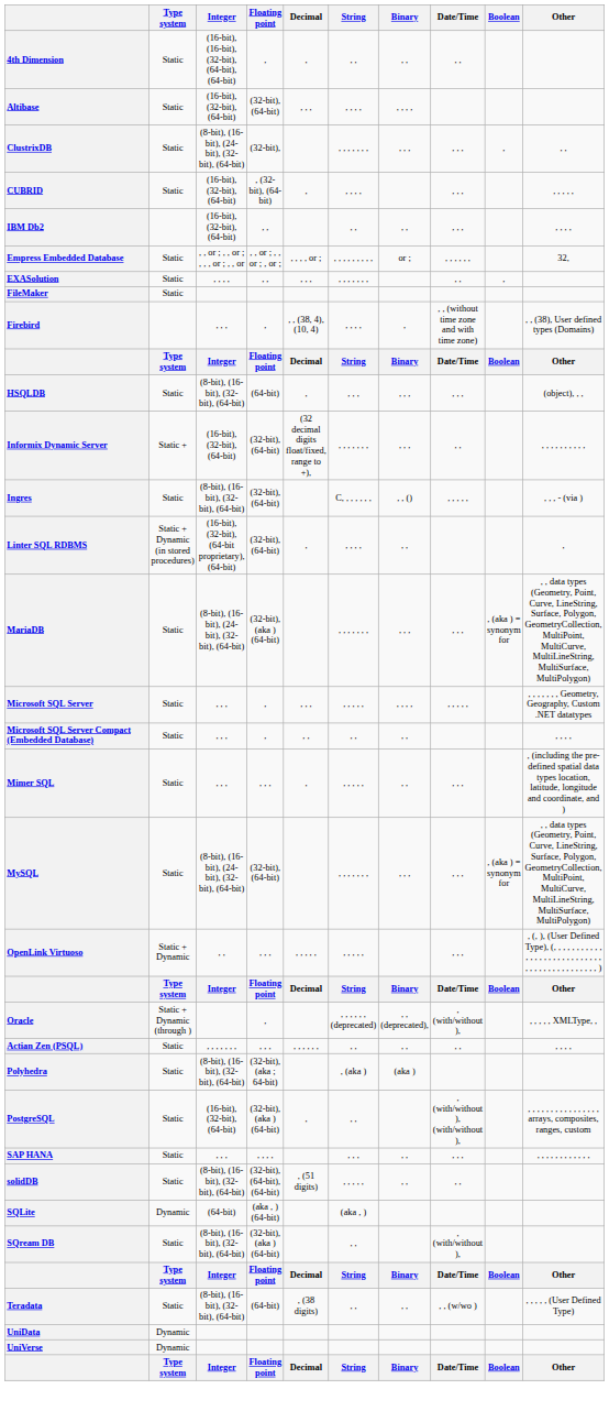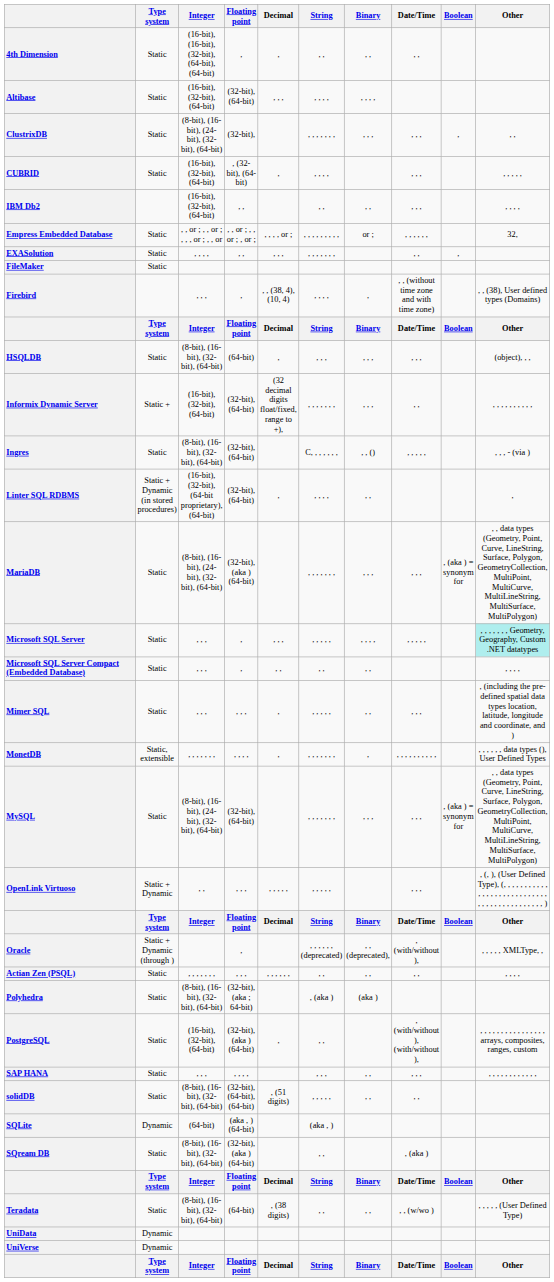 <table style="text-align: center; width: 95%; font-size: 80%;" class="wikitable sortable">
 <tr>
 <th style="width:16em"></th>
 <th><a href='#'>Type system</a></th>
 <th><a href='#'>Integer</a></th>
 <th><a href='#'>Floating point</a></th>
 <th>Decimal</th>
 <th><a href='#'>String</a></th>
 <th><a href='#'>Binary</a></th>
 <th>Date/Time</th>
 <th><a href='#'>Boolean</a></th>
 <th>Other</th>
 </tr>
 <tr>
 <th style="text-align:left"><a href='#'>4th Dimension</a></th>
 <td>Static</td>
 <td> (16-bit),  (16-bit),  (32-bit),  (64-bit),  (64-bit)</td>
 <td>, </td>
 <td>, </td>
 <td>, , </td>
 <td>,  , </td>
 <td>, , </td>
 <td></td>
 <td></td>
 </tr>
 <tr>
 <th style="text-align:left"><a href='#'>Altibase</a></th>
 <td>Static</td>
 <td> (16-bit),  (32-bit),  (64-bit)</td>
 <td> (32-bit),  (64-bit)</td>
 <td>, , , </td>
 <td>, , , , </td>
 <td>, , , , </td>
 <td></td>
 <td></td>
 <td></td>
 </tr>
 <tr>
 <th style="text-align:left"><a href='#'>ClustrixDB</a></th>
 <td>Static</td>
 <td> (8-bit),  (16-bit),   (24-bit),  (32-bit),  (64-bit)</td>
 <td> (32-bit), </td>
 <td></td>
 <td>, , , , , , , </td>
 <td>, , , </td>
 <td>, , , </td>
 <td>, </td>
 <td>, ,</td>
 </tr>
 <tr>
 <th style="text-align:left"><a href='#'>CUBRID</a></th>
 <td>Static</td>
 <td> (16-bit),  (32-bit),  (64-bit)</td>
 <td>, (32-bit), (64-bit)</td>
 <td>, </td>
 <td>, , , , </td>
 <td></td>
 <td>, , , </td>
 <td></td>
 <td>,  , , , , </td>
 </tr>
 <tr>
 <th style="text-align:left"><a href='#'>IBM Db2</a></th>
 <td></td>
 <td> (16-bit),  (32-bit),  (64-bit)</td>
 <td>, , </td>
 <td></td>
 <td>, , </td>
 <td>, , </td>
 <td>, ,    ,    </td>
 <td></td>
 <td>, , , , </td>
 </tr>
 <tr>
 <th style="text-align:left"><a href='#'>Empress Embedded Database</a></th>
 <td>Static</td>
 <td>, , or ; , , or ; , , , or ; , , or </td>
 <td>, , or ;  , , or ; , or ; </td>
 <td>, , , , or ; </td>
 <td>, ,  ,  ,   , ,   , ,    , </td>
 <td>   or ; </td>
 <td>, , , , , , </td>
 <td></td>
 <td> 32, </td>
 </tr>
 <tr>
 <th style="text-align:left"><a href='#'>EXASolution</a></th>
 <td>Static</td>
 <td>, , , ,</td>
 <td>, , </td>
 <td>, , , </td>
 <td>, ,  , , , , , </td>
 <td></td>
 <td>, , </td>
 <td>, </td>
 <td></td>
 </tr>
 <tr>
 <th style="text-align:left"><a href='#'>FileMaker</a></th>
 <td>Static</td>
 <td></td>
 <td></td>
 <td></td>
 <td></td>
 <td></td>
 <td></td>
 <td></td>
 <td></td>
 </tr>
 <tr>
 <th style="text-align:left"><a href='#'>Firebird</a></th>
 <td></td>
 <td>, , , </td>
 <td>, </td>
 <td>, , (38, 4), (10, 4)</td>
 <td>, ,    ,    , </td>
 <td>  , </td>
 <td>, ,  (without time zone and with time zone)</td>
 <td></td>
 <td>, , (38), User defined types (Domains)</td>
 </tr>
 <tr>
 <th style="width:16em"></th>
 <th><a href='#'>Type system</a></th>
 <th><a href='#'>Integer</a></th>
 <th><a href='#'>Floating point</a></th>
 <th>Decimal</th>
 <th><a href='#'>String</a></th>
 <th><a href='#'>Binary</a></th>
 <th>Date/Time</th>
 <th><a href='#'>Boolean</a></th>
 <th>Other</th>
 </tr>
 <tr>
 <th style="text-align:left"><a href='#'>HSQLDB</a></th>
 <td>Static</td>
 <td> (8-bit),  (16-bit),  (32-bit),  (64-bit)</td>
 <td> (64-bit)</td>
 <td>, </td>
 <td>, , , </td>
 <td>, , , </td>
 <td>, , , </td>
 <td></td>
 <td> (object), ,  , </td>
 </tr>
 <tr>
 <th style="text-align:left"><a href='#'>Informix Dynamic Server</a></th>
 <td>Static + </td>
 <td> (16-bit),  (32-bit),  (64-bit)</td>
 <td> (32-bit),  (64-bit)</td>
 <td> (32 decimal digits float/fixed, range  to +), </td>
 <td>, , , , , , , </td>
 <td>, , , </td>
 <td>, , </td>
 <td></td>
 <td>, , , , , , , , , ,   </td>
 </tr>
 <tr>
 <th style="text-align:left"><a href='#'>Ingres</a></th>
 <td>Static</td>
 <td> (8-bit),  (16-bit),  (32-bit),  (64-bit)</td>
 <td> (32-bit),  (64-bit)</td>
 <td></td>
 <td>C, , ,  , , ,  , </td>
 <td>, ,   ()</td>
 <td>, , , , , </td>
 <td></td>
 <td>, , , -   (via )</td>
 </tr>
 <tr>
 <th style="text-align:left"><a href='#'>Linter SQL RDBMS</a></th>
 <td>Static + Dynamic (in stored procedures)</td>
 <td> (16-bit),  (32-bit),  (64-bit proprietary),  (64-bit)</td>
 <td>(32-bit), (64-bit)</td>
 <td>, </td>
 <td>, , , , </td>
 <td>, , </td>
 <td></td>
 <td></td>
 <td>, </td>
 </tr>
 <tr>
 <th style="text-align:left"><a href='#'>MariaDB</a></th>
 <td>Static</td>
 <td> (8-bit),  (16-bit),   (24-bit),  (32-bit),  (64-bit)</td>
 <td> (32-bit),  (aka ) (64-bit)</td>
 <td></td>
 <td>, , , , , , , </td>
 <td>, , , </td>
 <td>, , , </td>
 <td>,  (aka ) = synonym for </td>
 <td>, ,  data types (Geometry, Point, Curve, LineString, Surface, Polygon, GeometryCollection, MultiPoint, MultiCurve, MultiLineString, MultiSurface, MultiPolygon)</td>
 </tr>
 <tr>
 <th style="text-align:left"><a href='#'>Microsoft SQL Server</a></th>
 <td>Static</td>
 <td>, , , </td>
 <td>, </td>
 <td>, , , </td>
 <td>, , , , , </td>
 <td>, , , , </td>
 <td>, , , , , </td>
 <td></td>
-<td>, , , , , , , Geometry, Geography, Custom .NET datatypes</td>
+<td style="background: paleturquoise;">, , , , , , , Geometry, Geography, Custom .NET datatypes</td>
 </tr>
 <tr>
 <th style="text-align:left"><a href='#'>Microsoft SQL Server Compact (Embedded Database)</a></th>
 <td>Static</td>
 <td>, , , </td>
 <td>, </td>
 <td>, , </td>
 <td>, , </td>
 <td>, , </td>
 <td></td>
 <td></td>
 <td>, , , , </td>
 </tr>
 <tr>
 <th style="text-align:left"><a href='#'>Mimer SQL</a></th>
 <td>Static</td>
 <td>, , , </td>
 <td>, , , </td>
 <td>, </td>
 <td>, , , , , </td>
 <td>, , </td>
 <td>, , , </td>
 <td></td>
 <td>,  (including the pre-defined spatial data types location, latitude, longitude and coordinate, and )</td>
+</tr>
+<tr>
+<th style="text-align:left"><a href='#'>MonetDB</a></th>
+<td>Static, extensible</td>
+<td>, , , , , , , </td>
+<td>, , , ,  </td>
+<td>, </td>
+<td>, , , , , , , </td>
+<td>, </td>
+<td>, ,    , ,    ,  ,  ,  ,  ,  ,  </td>
+<td></td>
+<td>, , , , , ,  data types (), User Defined Types</td>
 </tr>
 <tr>
 <th style="text-align:left"><a href='#'>MySQL</a></th>
 <td>Static</td>
 <td> (8-bit),  (16-bit),   (24-bit),  (32-bit),  (64-bit)</td>
 <td> (32-bit),   (64-bit)</td>
 <td></td>
 <td>, , , , , , , </td>
 <td>, , , </td>
 <td>, , , </td>
 <td>,  (aka ) = synonym for </td>
 <td>, ,  data types (Geometry, Point, Curve, LineString, Surface, Polygon, GeometryCollection, MultiPoint, MultiCurve, MultiLineString, MultiSurface, MultiPolygon)</td>
 </tr>
 <tr>
 <th style="text-align:left"><a href='#'>OpenLink Virtuoso</a></th>
 <td>Static + Dynamic</td>
 <td>, , </td>
 <td>,  , , </td>
 <td>, , , , , </td>
 <td>, , , , , </td>
 <td></td>
 <td>, , , </td>
 <td></td>
 <td>,  (, ),  (User Defined Type),  (, , , , , , , , , , , , , , , , , , , , , , , , , , , , , , , , , , , , , , , , , , , , )</td>
 </tr>
 <tr>
 <th style="width:16em"></th>
 <th><a href='#'>Type system</a></th>
 <th><a href='#'>Integer</a></th>
 <th><a href='#'>Floating point</a></th>
 <th>Decimal</th>
 <th><a href='#'>String</a></th>
 <th><a href='#'>Binary</a></th>
 <th>Date/Time</th>
 <th><a href='#'>Boolean</a></th>
 <th>Other</th>
 </tr>
 <tr>
 <th style="text-align:left"><a href='#'>Oracle</a></th>
 <td>Static + Dynamic (through )</td>
 <td></td>
 <td>, </td>
 <td></td>
 <td>, , , , , ,  (deprecated)</td>
 <td>, ,   (deprecated), </td>
 <td>,  (with/without  ), </td>
 <td></td>
 <td>, , , , , XMLType, , </td>
 </tr>
 <tr>
 <th style="text-align:left"><a href='#'>Actian Zen (PSQL)</a></th>
 <td>Static</td>
 <td>, , , , , , , </td>
 <td>, , , </td>
 <td>, , , , , , </td>
 <td>, , </td>
 <td>, , </td>
 <td>, , </td>
 <td></td>
 <td>, , , , </td>
 </tr>
 <tr>
 <th style="text-align:left"><a href='#'>Polyhedra</a></th>
 <td>Static</td>
 <td> (8-bit), (16-bit),  (32-bit),  (64-bit)</td>
 <td> (32-bit),  (aka ; 64-bit)</td>
 <td></td>
 <td>,   (aka   )</td>
 <td>  (aka   )</td>
 <td></td>
 <td></td>
 <td></td>
 </tr>
 <tr>
 <th style="text-align:left"><a href='#'>PostgreSQL</a></th>
 <td>Static</td>
 <td> (16-bit),  (32-bit),  (64-bit)</td>
 <td> (32-bit),  (aka ) (64-bit)</td>
 <td>, </td>
 <td>, , </td>
 <td></td>
 <td>,  (with/without  ),  (with/without  ), </td>
 <td></td>
 <td>, , , , , , , , , , , , , , , , arrays, composites, ranges, custom</td>
 </tr>
 <tr>
 <th style="text-align:left"><a href='#'>SAP HANA</a></th>
 <td>Static</td>
 <td>, , , </td>
 <td>, , , ,  </td>
 <td></td>
 <td>, , , </td>
 <td>, , </td>
 <td>, , , </td>
 <td></td>
 <td>, , , , , , , , , , , , </td>
 </tr>
 <tr>
 <th style="text-align:left"><a href='#'>solidDB</a></th>
 <td>Static</td>
 <td> (8-bit),  (16-bit),  (32-bit),  (64-bit)</td>
 <td> (32-bit),  (64-bit),  (64-bit)</td>
 <td>,  (51 digits)</td>
 <td>, ,  , , ,  </td>
 <td>, ,  </td>
 <td>, , </td>
 <td></td>
 <td></td>
 </tr>
 <tr>
 <th style="text-align:left"><a href='#'>SQLite</a></th>
 <td>Dynamic</td>
 <td> (64-bit)</td>
 <td> (aka , ) (64-bit)</td>
 <td></td>
 <td> (aka , )</td>
 <td></td>
 <td></td>
 <td></td>
 <td></td>
 </tr>
 <tr>
 <th style="text-align:left"><a href='#'>SQream DB</a></th>
 <td>Static</td>
 <td> (8-bit),  (16-bit),  (32-bit),  (64-bit)</td>
 <td> (32-bit),  (aka ) (64-bit)</td>
 <td></td>
 <td>, , </td>
 <td></td>
-<td>,  (with/without  ), </td>
+<td>,  (aka )</td>
 <td></td>
 <td></td>
 </tr>
 <tr>
 <th style="width:16em"></th>
 <th><a href='#'>Type system</a></th>
 <th><a href='#'>Integer</a></th>
 <th><a href='#'>Floating point</a></th>
 <th>Decimal</th>
 <th><a href='#'>String</a></th>
 <th><a href='#'>Binary</a></th>
 <th>Date/Time</th>
 <th><a href='#'>Boolean</a></th>
 <th>Other</th>
 </tr>
 <tr>
 <th style="text-align:left"><a href='#'>Teradata</a></th>
 <td>Static</td>
 <td> (8-bit),  (16-bit),  (32-bit),  (64-bit)</td>
 <td> (64-bit)</td>
 <td>,  (38 digits)</td>
 <td>, , </td>
 <td>, , </td>
 <td>, ,  (w/wo  )</td>
 <td></td>
 <td>, , , , ,  (User Defined Type)</td>
 </tr>
 <tr>
 <th style="text-align:left"><a href='#'>UniData</a></th>
 <td>Dynamic</td>
 <td></td>
 <td></td>
 <td></td>
 <td></td>
 <td></td>
 <td></td>
 <td></td>
 <td></td>
 </tr>
 <tr>
 <th style="text-align:left"><a href='#'>UniVerse</a></th>
 <td>Dynamic</td>
 <td></td>
 <td></td>
 <td></td>
 <td></td>
 <td></td>
 <td></td>
 <td></td>
 <td></td>
 </tr>
 <tr>
 <th></th>
 <th><a href='#'>Type system</a></th>
 <th><a href='#'>Integer</a></th>
 <th><a href='#'>Floating point</a></th>
 <th>Decimal</th>
 <th><a href='#'>String</a></th>
 <th><a href='#'>Binary</a></th>
 <th>Date/Time</th>
 <th><a href='#'>Boolean</a></th>
 <th>Other</th>
 </tr>
 </table>
